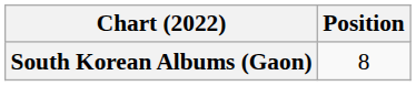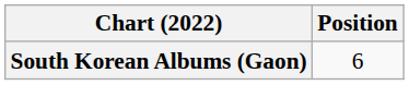 <table class="wikitable plainrowheaders" style="text-align:center">
 <tr>
 <th scope="col">Chart (2022)</th>
 <th scope="col">Position</th>
 </tr>
 <tr>
 <th scope="row">South Korean Albums (Gaon)</th>
-<td>8</td>
+<td>6</td>
 </tr>
 </table>
